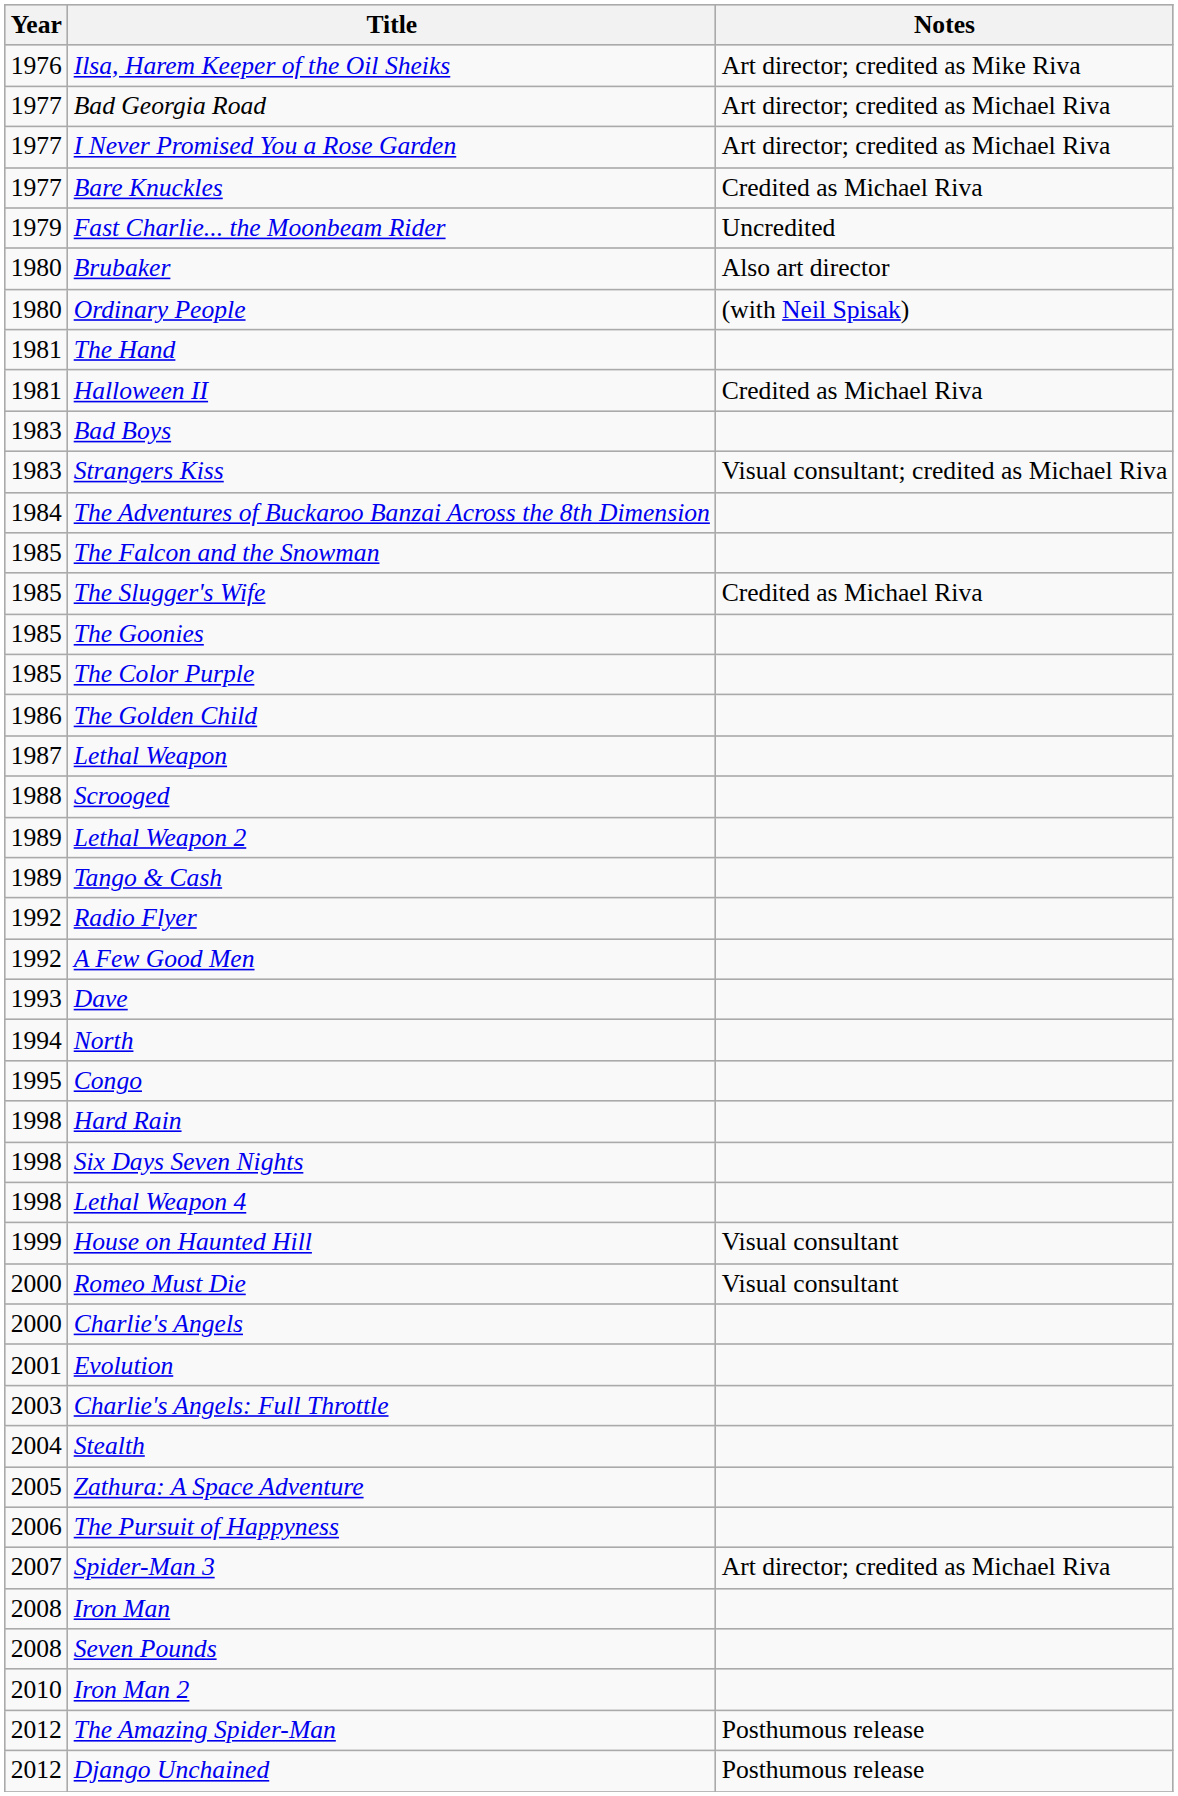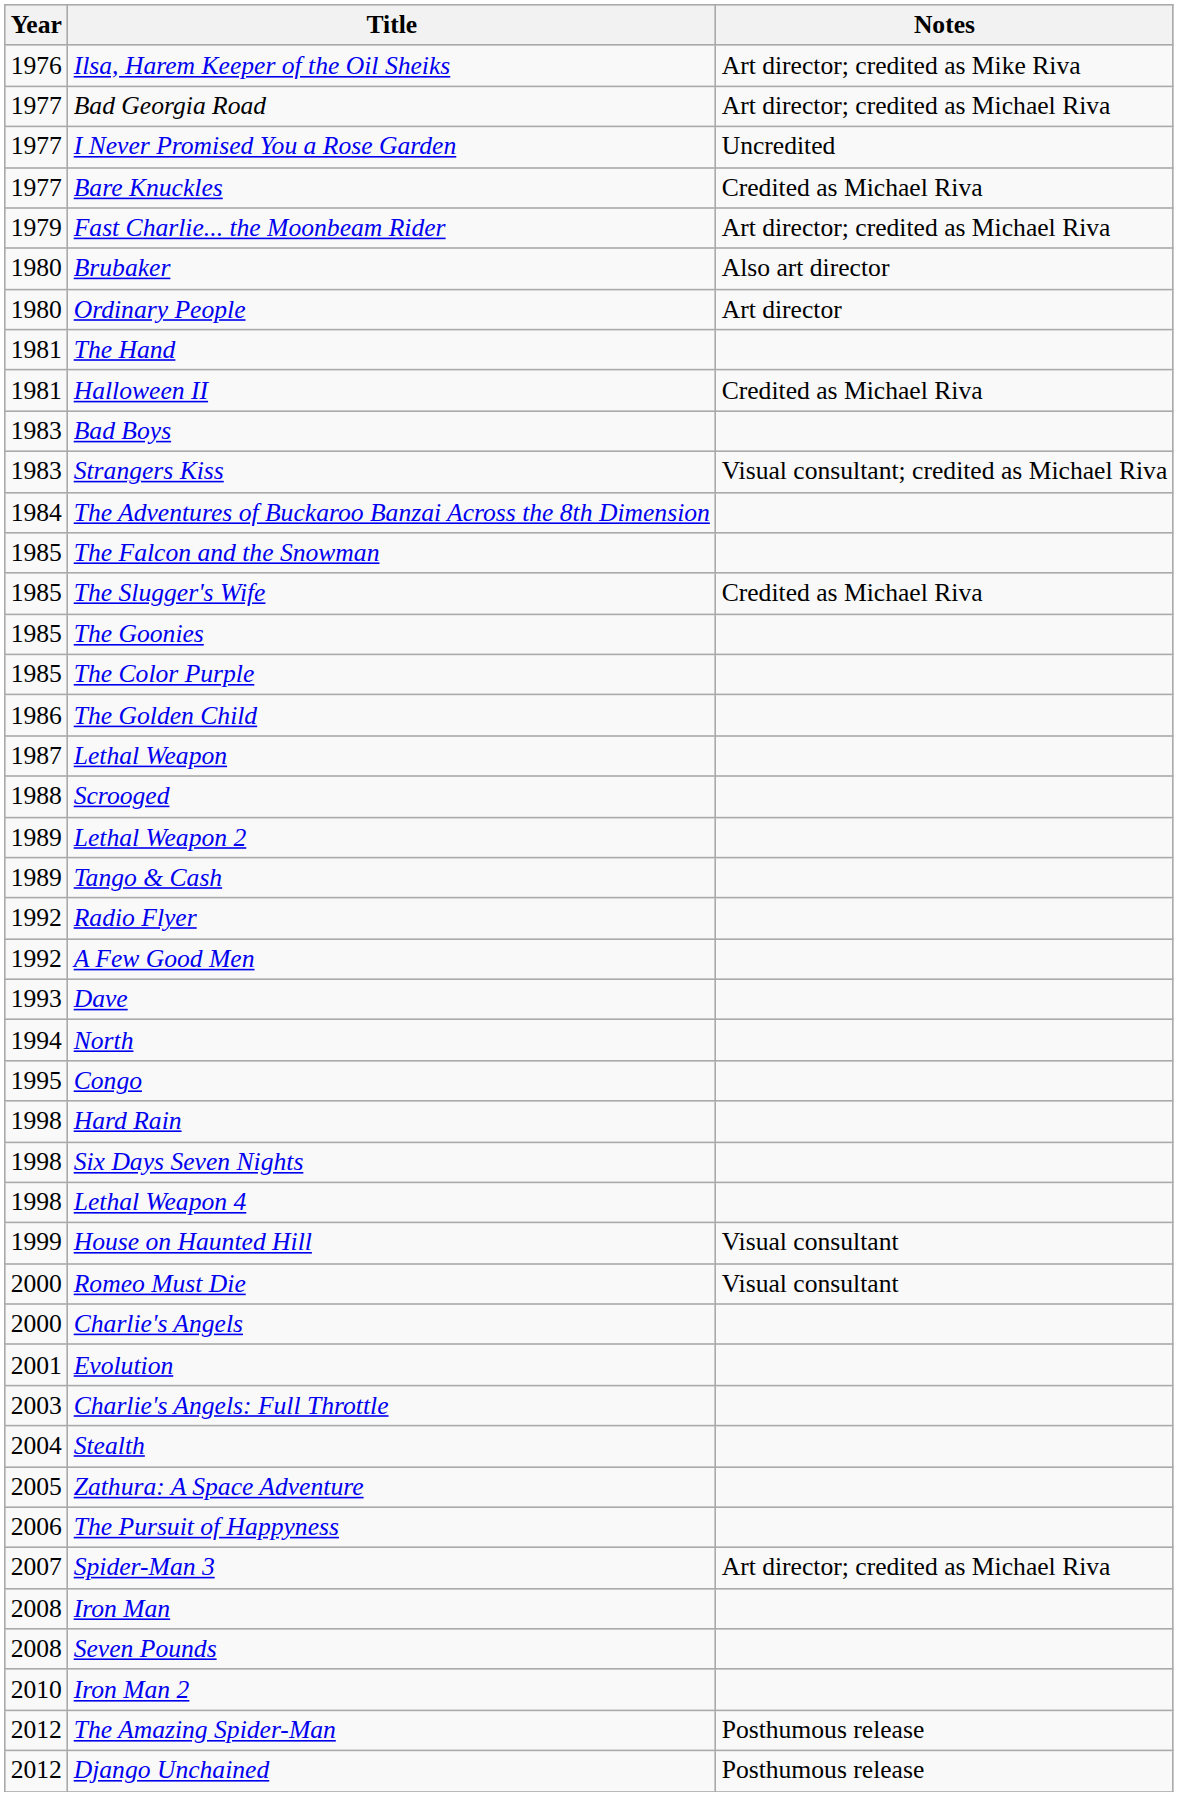 <table class="wikitable sortable">
 <tr>
 <th>Year</th>
 <th>Title</th>
 <th class="unsortable">Notes</th>
 </tr>
 <tr>
 <td>1976</td>
 <td><em><a href='#'>Ilsa, Harem Keeper of the Oil Sheiks</a></em></td>
 <td>Art director; credited as Mike Riva</td>
 </tr>
 <tr>
 <td>1977</td>
 <td><em>Bad Georgia Road</em></td>
 <td>Art director; credited as Michael Riva</td>
 </tr>
 <tr>
 <td>1977</td>
 <td><em><a href='#'>I Never Promised You a Rose Garden</a></em></td>
-<td>Art director; credited as Michael Riva</td>
+<td>Uncredited</td>
 </tr>
 <tr>
 <td>1977</td>
 <td><em><a href='#'>Bare Knuckles</a></em></td>
 <td>Credited as Michael Riva</td>
 </tr>
 <tr>
 <td>1979</td>
 <td><em><a href='#'>Fast Charlie... the Moonbeam Rider</a></em></td>
-<td>Uncredited</td>
+<td>Art director; credited as Michael Riva</td>
 </tr>
 <tr>
 <td>1980</td>
 <td><em><a href='#'>Brubaker</a></em></td>
 <td>Also art director</td>
 </tr>
 <tr>
 <td>1980</td>
 <td><em><a href='#'>Ordinary People</a></em></td>
-<td>(with <a href='#'>Neil Spisak</a>)</td>
+<td>Art director</td>
 </tr>
 <tr>
 <td>1981</td>
 <td><em><a href='#'>The Hand</a></em></td>
 <td></td>
 </tr>
 <tr>
 <td>1981</td>
 <td><em><a href='#'>Halloween II</a></em></td>
 <td>Credited as Michael Riva</td>
 </tr>
 <tr>
 <td>1983</td>
 <td><em><a href='#'>Bad Boys</a></em></td>
 <td></td>
 </tr>
 <tr>
 <td>1983</td>
 <td><em><a href='#'>Strangers Kiss</a></em></td>
 <td>Visual consultant; credited as Michael Riva</td>
 </tr>
 <tr>
 <td>1984</td>
 <td><em><a href='#'>The Adventures of Buckaroo Banzai Across the 8th Dimension</a></em></td>
 <td></td>
 </tr>
 <tr>
 <td>1985</td>
 <td><em><a href='#'>The Falcon and the Snowman</a></em></td>
 <td></td>
 </tr>
 <tr>
 <td>1985</td>
 <td><em><a href='#'>The Slugger's Wife</a></em></td>
 <td>Credited as Michael Riva</td>
 </tr>
 <tr>
 <td>1985</td>
 <td><em><a href='#'>The Goonies</a></em></td>
 <td></td>
 </tr>
 <tr>
 <td>1985</td>
 <td><em><a href='#'>The Color Purple</a></em></td>
 <td></td>
 </tr>
 <tr>
 <td>1986</td>
 <td><em><a href='#'>The Golden Child</a></em></td>
 <td></td>
 </tr>
 <tr>
 <td>1987</td>
 <td><em><a href='#'>Lethal Weapon</a></em></td>
 <td></td>
 </tr>
 <tr>
 <td>1988</td>
 <td><em><a href='#'>Scrooged</a></em></td>
 <td></td>
 </tr>
 <tr>
 <td>1989</td>
 <td><em><a href='#'>Lethal Weapon 2</a></em></td>
 <td></td>
 </tr>
 <tr>
 <td>1989</td>
 <td><em><a href='#'>Tango & Cash</a></em></td>
 <td></td>
 </tr>
 <tr>
 <td>1992</td>
 <td><em><a href='#'>Radio Flyer</a></em></td>
 <td></td>
 </tr>
 <tr>
 <td>1992</td>
 <td><em><a href='#'>A Few Good Men</a></em></td>
 <td></td>
 </tr>
 <tr>
 <td>1993</td>
 <td><em><a href='#'>Dave</a></em></td>
 <td></td>
 </tr>
 <tr>
 <td>1994</td>
 <td><em><a href='#'>North</a></em></td>
 <td></td>
 </tr>
 <tr>
 <td>1995</td>
 <td><em><a href='#'>Congo</a></em></td>
 <td></td>
 </tr>
 <tr>
 <td>1998</td>
 <td><em><a href='#'>Hard Rain</a></em></td>
 <td></td>
 </tr>
 <tr>
 <td>1998</td>
 <td><em><a href='#'>Six Days Seven Nights</a></em></td>
 <td></td>
 </tr>
 <tr>
 <td>1998</td>
 <td><em><a href='#'>Lethal Weapon 4</a></em></td>
 <td></td>
 </tr>
 <tr>
 <td>1999</td>
 <td><em><a href='#'>House on Haunted Hill</a></em></td>
 <td>Visual consultant</td>
 </tr>
 <tr>
 <td>2000</td>
 <td><em><a href='#'>Romeo Must Die</a></em></td>
 <td>Visual consultant</td>
 </tr>
 <tr>
 <td>2000</td>
 <td><em><a href='#'>Charlie's Angels</a></em></td>
 <td></td>
 </tr>
 <tr>
 <td>2001</td>
 <td><em><a href='#'>Evolution</a></em></td>
 <td></td>
 </tr>
 <tr>
 <td>2003</td>
 <td><em><a href='#'>Charlie's Angels: Full Throttle</a></em></td>
 <td></td>
 </tr>
 <tr>
 <td>2004</td>
 <td><em><a href='#'>Stealth</a></em></td>
 <td></td>
 </tr>
 <tr>
 <td>2005</td>
 <td><em><a href='#'>Zathura: A Space Adventure</a></em></td>
 <td></td>
 </tr>
 <tr>
 <td>2006</td>
 <td><em><a href='#'>The Pursuit of Happyness</a></em></td>
 <td></td>
 </tr>
 <tr>
 <td>2007</td>
 <td><em><a href='#'>Spider-Man 3</a></em></td>
 <td>Art director; credited as Michael Riva</td>
 </tr>
 <tr>
 <td>2008</td>
 <td><em><a href='#'>Iron Man</a></em></td>
 <td></td>
 </tr>
 <tr>
 <td>2008</td>
 <td><em><a href='#'>Seven Pounds</a></em></td>
 <td></td>
 </tr>
 <tr>
 <td>2010</td>
 <td><em><a href='#'>Iron Man 2</a></em></td>
 <td></td>
 </tr>
 <tr>
 <td>2012</td>
 <td><em><a href='#'>The Amazing Spider-Man</a></em></td>
 <td>Posthumous release</td>
 </tr>
 <tr>
 <td>2012</td>
 <td><em><a href='#'>Django Unchained</a></em></td>
 <td>Posthumous release</td>
 </tr>
 </table>
